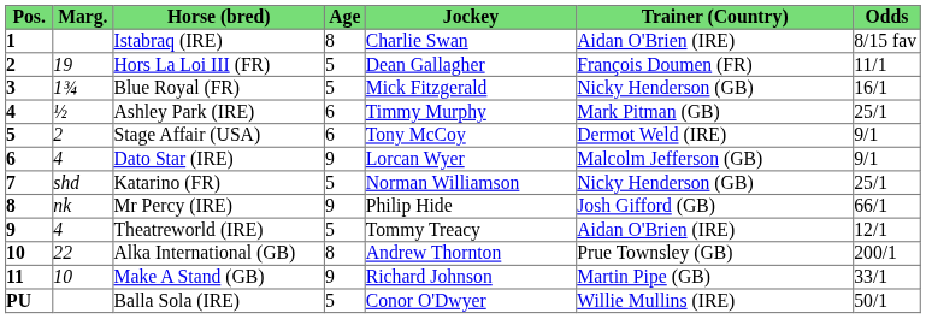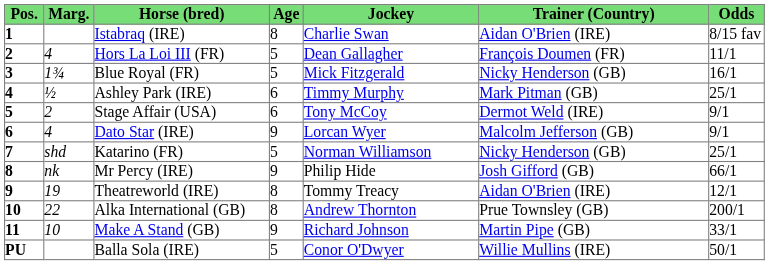 <table border="1" cellpadding="0" style="border-collapse: collapse; font-size:90%">
 <tr style="background:#7d7; text-align:center;">
 <td style="width:35px;"><strong>Pos.</strong></td>
 <td style="width:45px;"><strong>Marg.</strong></td>
 <td style="width:160px;"><strong>Horse (bred)</strong></td>
 <td style="width:30px;"><strong>Age</strong></td>
 <td style="width:160px;"><strong>Jockey</strong></td>
 <td style="width:210px;"><strong>Trainer (Country)</strong></td>
 <td style="width:50px;"><strong>Odds</strong></td>
 </tr>
 <tr>
 <td><strong>1</strong></td>
 <td></td>
 <td><a href='#'>Istabraq</a> (IRE)</td>
 <td>8</td>
 <td><a href='#'>Charlie Swan</a></td>
 <td><a href='#'>Aidan O'Brien</a> (IRE)</td>
 <td>8/15 fav</td>
 </tr>
 <tr>
 <td><strong>2</strong></td>
-<td><em>19</em></td>
+<td><em>4</em></td>
 <td><a href='#'>Hors La Loi III</a> (FR)</td>
 <td>5</td>
 <td><a href='#'>Dean Gallagher</a></td>
 <td><a href='#'>François Doumen</a> (FR)</td>
 <td>11/1</td>
 </tr>
 <tr>
 <td><strong>3</strong></td>
 <td><em>1¾</em></td>
 <td>Blue Royal (FR)</td>
 <td>5</td>
 <td><a href='#'>Mick Fitzgerald</a></td>
 <td><a href='#'>Nicky Henderson</a> (GB)</td>
 <td>16/1</td>
 </tr>
 <tr>
 <td><strong>4</strong></td>
 <td><em>½</em></td>
 <td>Ashley Park (IRE)</td>
 <td>6</td>
 <td><a href='#'>Timmy Murphy</a></td>
 <td><a href='#'>Mark Pitman</a> (GB)</td>
 <td>25/1</td>
 </tr>
 <tr>
 <td><strong>5</strong></td>
 <td><em>2</em></td>
 <td>Stage Affair (USA)</td>
 <td>6</td>
 <td><a href='#'>Tony McCoy</a></td>
 <td><a href='#'>Dermot Weld</a> (IRE)</td>
 <td>9/1</td>
 </tr>
 <tr>
 <td><strong>6</strong></td>
 <td><em>4</em></td>
 <td><a href='#'>Dato Star</a> (IRE)</td>
 <td>9</td>
 <td><a href='#'>Lorcan Wyer</a></td>
 <td><a href='#'>Malcolm Jefferson</a> (GB)</td>
 <td>9/1</td>
 </tr>
 <tr>
 <td><strong>7</strong></td>
 <td><em>shd</em></td>
 <td>Katarino (FR)</td>
 <td>5</td>
 <td><a href='#'>Norman Williamson</a></td>
 <td><a href='#'>Nicky Henderson</a> (GB)</td>
 <td>25/1</td>
 </tr>
 <tr>
 <td><strong>8</strong></td>
 <td><em>nk</em></td>
 <td>Mr Percy (IRE)</td>
 <td>9</td>
 <td>Philip Hide</td>
 <td><a href='#'>Josh Gifford</a> (GB)</td>
 <td>66/1</td>
 </tr>
 <tr>
 <td><strong>9</strong></td>
-<td><em>4</em></td>
+<td><em>19</em></td>
 <td>Theatreworld (IRE)</td>
-<td>5</td>
+<td>8</td>
 <td>Tommy Treacy</td>
 <td><a href='#'>Aidan O'Brien</a> (IRE)</td>
 <td>12/1</td>
 </tr>
 <tr>
 <td><strong>10</strong></td>
 <td><em>22</em></td>
 <td>Alka International (GB)</td>
 <td>8</td>
 <td><a href='#'>Andrew Thornton</a></td>
 <td>Prue Townsley (GB)</td>
 <td>200/1</td>
 </tr>
 <tr>
 <td><strong>11</strong></td>
 <td><em>10</em></td>
 <td><a href='#'>Make A Stand</a> (GB)</td>
 <td>9</td>
 <td><a href='#'>Richard Johnson</a></td>
 <td><a href='#'>Martin Pipe</a> (GB)</td>
 <td>33/1</td>
 </tr>
 <tr>
 <td><strong>PU</strong></td>
 <td></td>
 <td>Balla Sola (IRE)</td>
 <td>5</td>
 <td><a href='#'>Conor O'Dwyer</a></td>
 <td><a href='#'>Willie Mullins</a> (IRE)</td>
 <td>50/1</td>
 </tr>
 </table>
